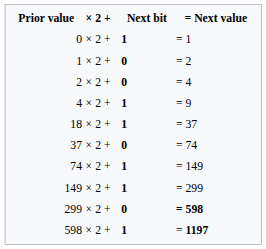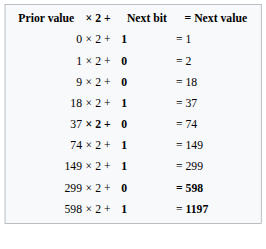 <table style= "border: 1px solid #a2a9b1; border-spacing: 3px; background-color: #f8f9fa; color: black; margin: 0.5em 0 0.5em 1em; padding: 0.2em; line-height: 1.5em; width:22em">
 <tr>
 <th>Prior value</th>
 <th style="text-align:left">× 2 +</th>
 <th>Next bit</th>
 <th>= Next value</th>
 </tr>
 <tr>
 <td align="right">0</td>
 <td>× 2 +</td>
 <td><strong>1</strong></td>
 <td>= 1</td>
 </tr>
 <tr>
 <td align="right">1</td>
 <td>× 2 +</td>
 <td><strong>0</strong></td>
 <td>= 2</td>
 </tr>
 <tr>
-<td align="right">2</td>
+<td align="right">9</td>
 <td>× 2 +</td>
 <td><strong>0</strong></td>
-<td>= 4</td>
-</tr>
-<tr>
-<td align="right">4</td>
-<td>× 2 +</td>
-<td><strong>1</strong></td>
-<td>= 9</td>
+<td>= 18</td>
 </tr>
 <tr>
 <td align="right">18</td>
 <td>× 2 +</td>
 <td><strong>1</strong></td>
 <td>= 37</td>
 </tr>
 <tr>
 <td align="right">37</td>
-<td>× 2 +</td>
+<td><strong>× 2 +</strong></td>
 <td><strong>0</strong></td>
 <td>= 74</td>
 </tr>
 <tr>
 <td align="right">74</td>
 <td>× 2 +</td>
 <td><strong>1</strong></td>
 <td>= 149</td>
 </tr>
 <tr>
 <td align="right">149</td>
 <td>× 2 +</td>
 <td><strong>1</strong></td>
 <td>= 299</td>
 </tr>
 <tr>
 <td align="right">299</td>
 <td>× 2 +</td>
 <td><strong>0</strong></td>
 <td><strong>= 598</strong></td>
 </tr>
 <tr>
 <td align="right">598</td>
 <td>× 2 +</td>
 <td><strong>1</strong></td>
 <td>= <strong>1197</strong></td>
 </tr>
 </table>
